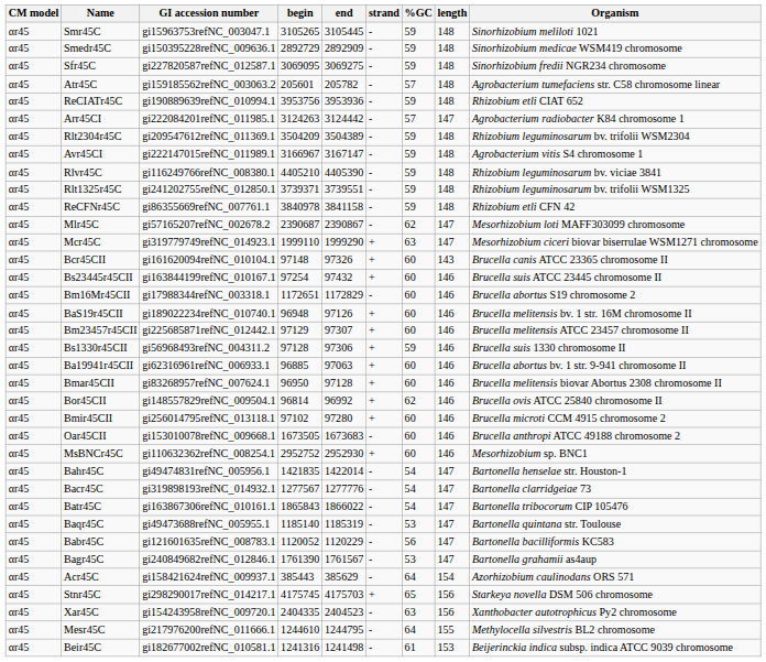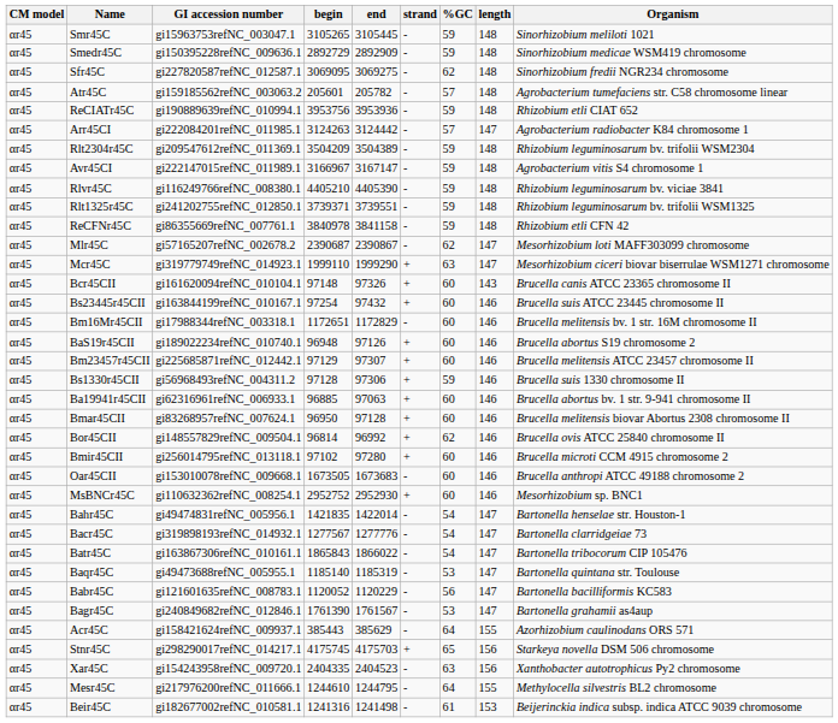 <table class="wikitable" style="margin:1em auto; text-align:left;" border="1">
 <tr>
 <th>CM model</th>
 <th>Name</th>
 <th>GI accession number</th>
 <th>begin</th>
 <th>end</th>
 <th>strand</th>
 <th>%GC</th>
 <th>length</th>
 <th>Organism</th>
 </tr>
 <tr>
 <td class=cellinside>αr45</td>
 <td class=cellinside>Smr45C</td>
 <td class=cellinside>gi15963753refNC_003047.1</td>
 <td class=cellinside>3105265</td>
 <td class=cellinside>3105445</td>
 <td class=cellinside>-</td>
 <td class=cellinside>59</td>
 <td class=cellinside>148</td>
 <td class=cellinside><em>Sinorhizobium meliloti</em> 1021</td>
 </tr>
 <tr>
 <td class=cellinside>αr45</td>
 <td class=cellinside>Smedr45C</td>
 <td class=cellinside>gi150395228refNC_009636.1</td>
 <td class=cellinside>2892729</td>
 <td class=cellinside>2892909</td>
 <td class=cellinside>-</td>
 <td class=cellinside>59</td>
 <td class=cellinside>148</td>
 <td class=cellinside><em>Sinorhizobium medicae</em> WSM419 chromosome</td>
 </tr>
 <tr>
 <td class=cellinside>αr45</td>
 <td class=cellinside>Sfr45C</td>
 <td class=cellinside>gi227820587refNC_012587.1</td>
 <td class=cellinside>3069095</td>
 <td class=cellinside>3069275</td>
 <td class=cellinside>-</td>
-<td class=cellinside>59</td>
+<td class=cellinside>62</td>
 <td class=cellinside>148</td>
 <td class=cellinside><em>Sinorhizobium fredii</em> NGR234 chromosome</td>
 </tr>
 <tr>
 <td class=cellinside>αr45</td>
 <td class=cellinside>Atr45C</td>
 <td class=cellinside>gi159185562refNC_003063.2</td>
 <td class=cellinside>205601</td>
 <td class=cellinside>205782</td>
 <td class=cellinside>-</td>
 <td class=cellinside>57</td>
 <td class=cellinside>148</td>
 <td class=cellinside><em>Agrobacterium tumefaciens</em> str. C58 chromosome linear</td>
 </tr>
 <tr>
 <td class=cellinside>αr45</td>
 <td class=cellinside>ReCIATr45C</td>
 <td class=cellinside>gi190889639refNC_010994.1</td>
 <td class=cellinside>3953756</td>
 <td class=cellinside>3953936</td>
 <td class=cellinside>-</td>
 <td class=cellinside>59</td>
 <td class=cellinside>148</td>
 <td class=cellinside><em>Rhizobium etli</em> CIAT 652</td>
 </tr>
 <tr>
 <td class=cellinside>αr45</td>
 <td class=cellinside>Arr45CI</td>
 <td class=cellinside>gi222084201refNC_011985.1</td>
 <td class=cellinside>3124263</td>
 <td class=cellinside>3124442</td>
 <td class=cellinside>-</td>
 <td class=cellinside>57</td>
 <td class=cellinside>147</td>
 <td class=cellinside><em>Agrobacterium radiobacter</em> K84 chromosome 1</td>
 </tr>
 <tr>
 <td class=cellinside>αr45</td>
 <td class=cellinside>Rlt2304r45C</td>
 <td class=cellinside>gi209547612refNC_011369.1</td>
 <td class=cellinside>3504209</td>
 <td class=cellinside>3504389</td>
 <td class=cellinside>-</td>
 <td class=cellinside>59</td>
 <td class=cellinside>148</td>
 <td class=cellinside><em>Rhizobium leguminosarum</em> bv. trifolii WSM2304</td>
 </tr>
 <tr>
 <td class=cellinside>αr45</td>
 <td class=cellinside>Avr45CI</td>
 <td class=cellinside>gi222147015refNC_011989.1</td>
 <td class=cellinside>3166967</td>
 <td class=cellinside>3167147</td>
 <td class=cellinside>-</td>
 <td class=cellinside>59</td>
 <td class=cellinside>148</td>
 <td class=cellinside><em>Agrobacterium vitis</em> S4 chromosome 1</td>
 </tr>
 <tr>
 <td class=cellinside>αr45</td>
 <td class=cellinside>Rlvr45C</td>
 <td class=cellinside>gi116249766refNC_008380.1</td>
 <td class=cellinside>4405210</td>
 <td class=cellinside>4405390</td>
 <td class=cellinside>-</td>
 <td class=cellinside>59</td>
 <td class=cellinside>148</td>
 <td class=cellinside><em>Rhizobium leguminosarum</em> bv. viciae 3841</td>
 </tr>
 <tr>
 <td class=cellinside>αr45</td>
 <td class=cellinside>Rlt1325r45C</td>
 <td class=cellinside>gi241202755refNC_012850.1</td>
 <td class=cellinside>3739371</td>
 <td class=cellinside>3739551</td>
 <td class=cellinside>-</td>
 <td class=cellinside>59</td>
 <td class=cellinside>148</td>
 <td class=cellinside><em>Rhizobium leguminosarum</em> bv. trifolii WSM1325</td>
 </tr>
 <tr>
 <td class=cellinside>αr45</td>
 <td class=cellinside>ReCFNr45C</td>
 <td class=cellinside>gi86355669refNC_007761.1</td>
 <td class=cellinside>3840978</td>
 <td class=cellinside>3841158</td>
 <td class=cellinside>-</td>
 <td class=cellinside>59</td>
 <td class=cellinside>148</td>
 <td class=cellinside><em>Rhizobium etli</em> CFN 42</td>
 </tr>
 <tr>
 <td class=cellinside>αr45</td>
 <td class=cellinside>Mlr45C</td>
 <td class=cellinside>gi57165207refNC_002678.2</td>
 <td class=cellinside>2390687</td>
 <td class=cellinside>2390867</td>
 <td class=cellinside>-</td>
 <td class=cellinside>62</td>
 <td class=cellinside>147</td>
 <td class=cellinside><em>Mesorhizobium loti</em> MAFF303099 chromosome</td>
 </tr>
 <tr>
 <td class=cellinside>αr45</td>
 <td class=cellinside>Mcr45C</td>
 <td class=cellinside>gi319779749refNC_014923.1</td>
 <td class=cellinside>1999110</td>
 <td class=cellinside>1999290</td>
 <td class=cellinside>+</td>
 <td class=cellinside>63</td>
 <td class=cellinside>147</td>
 <td class=cellinside><em>Mesorhizobium ciceri</em> biovar biserrulae WSM1271 chromosome</td>
 </tr>
 <tr>
 <td class=cellinside>αr45</td>
 <td class=cellinside>Bcr45CII</td>
 <td class=cellinside>gi161620094refNC_010104.1</td>
 <td class=cellinside>97148</td>
 <td class=cellinside>97326</td>
 <td class=cellinside>+</td>
 <td class=cellinside>60</td>
 <td class=cellinside>143</td>
 <td class=cellinside><em>Brucella canis</em> ATCC 23365 chromosome II</td>
 </tr>
 <tr>
 <td class=cellinside>αr45</td>
 <td class=cellinside>Bs23445r45CII</td>
 <td class=cellinside>gi163844199refNC_010167.1</td>
 <td class=cellinside>97254</td>
 <td class=cellinside>97432</td>
 <td class=cellinside>+</td>
 <td class=cellinside>60</td>
 <td class=cellinside>146</td>
 <td class=cellinside><em>Brucella suis</em> ATCC 23445 chromosome II</td>
 </tr>
 <tr>
 <td class=cellinside>αr45</td>
 <td class=cellinside>Bm16Mr45CII</td>
 <td class=cellinside>gi17988344refNC_003318.1</td>
 <td class=cellinside>1172651</td>
 <td class=cellinside>1172829</td>
 <td class=cellinside>-</td>
 <td class=cellinside>60</td>
 <td class=cellinside>146</td>
-<td class=cellinside><em>Brucella abortus</em> S19 chromosome 2</td>
+<td class=cellinside><em>Brucella melitensis</em> bv. 1 str. 16M chromosome II</td>
 </tr>
 <tr>
 <td class=cellinside>αr45</td>
 <td class=cellinside>BaS19r45CII</td>
 <td class=cellinside>gi189022234refNC_010740.1</td>
 <td class=cellinside>96948</td>
 <td class=cellinside>97126</td>
 <td class=cellinside>+</td>
 <td class=cellinside>60</td>
 <td class=cellinside>146</td>
-<td class=cellinside><em>Brucella melitensis</em> bv. 1 str. 16M chromosome II</td>
+<td class=cellinside><em>Brucella abortus</em> S19 chromosome 2</td>
 </tr>
 <tr>
 <td class=cellinside>αr45</td>
 <td class=cellinside>Bm23457r45CII</td>
 <td class=cellinside>gi225685871refNC_012442.1</td>
 <td class=cellinside>97129</td>
 <td class=cellinside>97307</td>
 <td class=cellinside>+</td>
 <td class=cellinside>60</td>
 <td class=cellinside>146</td>
 <td class=cellinside><em>Brucella melitensis</em> ATCC 23457 chromosome II</td>
 </tr>
 <tr>
 <td class=cellinside>αr45</td>
 <td class=cellinside>Bs1330r45CII</td>
 <td class=cellinside>gi56968493refNC_004311.2</td>
 <td class=cellinside>97128</td>
 <td class=cellinside>97306</td>
 <td class=cellinside>+</td>
 <td class=cellinside>59</td>
 <td class=cellinside>146</td>
 <td class=cellinside><em>Brucella suis</em> 1330 chromosome II</td>
 </tr>
 <tr>
 <td class=cellinside>αr45</td>
 <td class=cellinside>Ba19941r45CII</td>
 <td class=cellinside>gi62316961refNC_006933.1</td>
 <td class=cellinside>96885</td>
 <td class=cellinside>97063</td>
 <td class=cellinside>+</td>
 <td class=cellinside>60</td>
 <td class=cellinside>146</td>
 <td class=cellinside><em>Brucella abortus</em> bv. 1 str. 9-941 chromosome II</td>
 </tr>
 <tr>
 <td class=cellinside>αr45</td>
 <td class=cellinside>Bmar45CII</td>
 <td class=cellinside>gi83268957refNC_007624.1</td>
 <td class=cellinside>96950</td>
 <td class=cellinside>97128</td>
 <td class=cellinside>+</td>
 <td class=cellinside>60</td>
 <td class=cellinside>146</td>
 <td class=cellinside><em>Brucella melitensis</em> biovar Abortus 2308 chromosome II</td>
 </tr>
 <tr>
 <td class=cellinside>αr45</td>
 <td class=cellinside>Bor45CII</td>
 <td class=cellinside>gi148557829refNC_009504.1</td>
 <td class=cellinside>96814</td>
 <td class=cellinside>96992</td>
 <td class=cellinside>+</td>
 <td class=cellinside>62</td>
 <td class=cellinside>146</td>
 <td class=cellinside><em>Brucella ovis</em> ATCC 25840 chromosome II</td>
 </tr>
 <tr>
 <td class=cellinside>αr45</td>
 <td class=cellinside>Bmir45CII</td>
 <td class=cellinside>gi256014795refNC_013118.1</td>
 <td class=cellinside>97102</td>
 <td class=cellinside>97280</td>
 <td class=cellinside>+</td>
 <td class=cellinside>60</td>
 <td class=cellinside>146</td>
 <td class=cellinside><em>Brucella microti</em> CCM 4915 chromosome 2</td>
 </tr>
 <tr>
 <td class=cellinside>αr45</td>
 <td class=cellinside>Oar45CII</td>
 <td class=cellinside>gi153010078refNC_009668.1</td>
 <td class=cellinside>1673505</td>
 <td class=cellinside>1673683</td>
 <td class=cellinside>-</td>
 <td class=cellinside>60</td>
 <td class=cellinside>146</td>
 <td class=cellinside><em>Brucella anthropi</em> ATCC 49188 chromosome 2</td>
 </tr>
 <tr>
 <td class=cellinside>αr45</td>
 <td class=cellinside>MsBNCr45C</td>
 <td class=cellinside>gi110632362refNC_008254.1</td>
 <td class=cellinside>2952752</td>
 <td class=cellinside>2952930</td>
 <td class=cellinside>+</td>
 <td class=cellinside>60</td>
 <td class=cellinside>146</td>
 <td class=cellinside><em>Mesorhizobium</em> sp. BNC1</td>
 </tr>
 <tr>
 <td class=cellinside>αr45</td>
 <td class=cellinside>Bahr45C</td>
 <td class=cellinside>gi49474831refNC_005956.1</td>
 <td class=cellinside>1421835</td>
 <td class=cellinside>1422014</td>
 <td class=cellinside>-</td>
 <td class=cellinside>54</td>
 <td class=cellinside>147</td>
 <td class=cellinside><em>Bartonella henselae</em> str. Houston-1</td>
 </tr>
 <tr>
 <td class=cellinside>αr45</td>
 <td class=cellinside>Bacr45C</td>
 <td class=cellinside>gi319898193refNC_014932.1</td>
 <td class=cellinside>1277567</td>
 <td class=cellinside>1277776</td>
 <td class=cellinside>-</td>
 <td class=cellinside>54</td>
 <td class=cellinside>147</td>
 <td class=cellinside><em>Bartonella clarridgeiae</em> 73</td>
 </tr>
 <tr>
 <td class=cellinside>αr45</td>
 <td class=cellinside>Batr45C</td>
 <td class=cellinside>gi163867306refNC_010161.1</td>
 <td class=cellinside>1865843</td>
 <td class=cellinside>1866022</td>
 <td class=cellinside>-</td>
 <td class=cellinside>54</td>
 <td class=cellinside>147</td>
 <td class=cellinside><em>Bartonella tribocorum</em> CIP 105476</td>
 </tr>
 <tr>
 <td class=cellinside>αr45</td>
 <td class=cellinside>Baqr45C</td>
 <td class=cellinside>gi49473688refNC_005955.1</td>
 <td class=cellinside>1185140</td>
 <td class=cellinside>1185319</td>
 <td class=cellinside>-</td>
 <td class=cellinside>53</td>
 <td class=cellinside>147</td>
 <td class=cellinside><em>Bartonella quintana</em> str. Toulouse</td>
 </tr>
 <tr>
 <td class=cellinside>αr45</td>
 <td class=cellinside>Babr45C</td>
 <td class=cellinside>gi121601635refNC_008783.1</td>
 <td class=cellinside>1120052</td>
 <td class=cellinside>1120229</td>
 <td class=cellinside>-</td>
 <td class=cellinside>56</td>
 <td class=cellinside>147</td>
 <td class=cellinside><em>Bartonella bacilliformis</em> KC583</td>
 </tr>
 <tr>
 <td class=cellinside>αr45</td>
 <td class=cellinside>Bagr45C</td>
 <td class=cellinside>gi240849682refNC_012846.1</td>
 <td class=cellinside>1761390</td>
 <td class=cellinside>1761567</td>
 <td class=cellinside>-</td>
 <td class=cellinside>53</td>
 <td class=cellinside>147</td>
 <td class=cellinside><em>Bartonella grahamii</em> as4aup</td>
 </tr>
 <tr>
 <td class=cellinside>αr45</td>
 <td class=cellinside>Acr45C</td>
 <td class=cellinside>gi158421624refNC_009937.1</td>
 <td class=cellinside>385443</td>
 <td class=cellinside>385629</td>
 <td class=cellinside>-</td>
 <td class=cellinside>64</td>
-<td class=cellinside>154</td>
+<td class=cellinside>155</td>
 <td class=cellinside><em>Azorhizobium caulinodans</em> ORS 571</td>
 </tr>
 <tr>
 <td class=cellinside>αr45</td>
 <td class=cellinside>Stnr45C</td>
 <td class=cellinside>gi298290017refNC_014217.1</td>
 <td class=cellinside>4175745</td>
 <td class=cellinside>4175703</td>
 <td class=cellinside>+</td>
 <td class=cellinside>65</td>
 <td class=cellinside>156</td>
 <td class=cellinside><em>Starkeya novella</em> DSM 506 chromosome</td>
 </tr>
 <tr>
 <td class=cellinside>αr45</td>
 <td class=cellinside>Xar45C</td>
 <td class=cellinside>gi154243958refNC_009720.1</td>
 <td class=cellinside>2404335</td>
 <td class=cellinside>2404523</td>
 <td class=cellinside>-</td>
 <td class=cellinside>63</td>
 <td class=cellinside>156</td>
 <td class=cellinside><em>Xanthobacter autotrophicus</em> Py2 chromosome</td>
 </tr>
 <tr>
 <td class=cellinside>αr45</td>
 <td class=cellinside>Mesr45C</td>
 <td class=cellinside>gi217976200refNC_011666.1</td>
 <td class=cellinside>1244610</td>
 <td class=cellinside>1244795</td>
 <td class=cellinside>-</td>
 <td class=cellinside>64</td>
 <td class=cellinside>155</td>
 <td class=cellinside><em>Methylocella silvestris</em> BL2 chromosome</td>
 </tr>
 <tr>
 <td class=cellinside>αr45</td>
 <td class=cellinside>Beir45C</td>
 <td class=cellinside>gi182677002refNC_010581.1</td>
 <td class=cellinside>1241316</td>
 <td class=cellinside>1241498</td>
 <td class=cellinside>-</td>
 <td class=cellinside>61</td>
 <td class=cellinside>153</td>
 <td class=cellinside><em>Beijerinckia indica</em> subsp. indica ATCC 9039 chromosome</td>
 </tr>
 </table>
